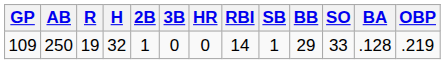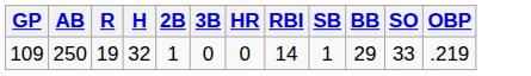 <table class="wikitable">
 <tr>
 <th><a href='#'>GP</a></th>
 <th><a href='#'>AB</a></th>
 <th><a href='#'>R</a></th>
 <th><a href='#'>H</a></th>
 <th><a href='#'>2B</a></th>
 <th><a href='#'>3B</a></th>
 <th><a href='#'>HR</a></th>
 <th><a href='#'>RBI</a></th>
 <th><a href='#'>SB</a></th>
 <th><a href='#'>BB</a></th>
 <th><a href='#'>SO</a></th>
-<th><a href='#'>BA</a></th>
 <th><a href='#'>OBP</a></th>
 </tr>
 <tr align=center>
 <td>109</td>
 <td>250</td>
 <td>19</td>
 <td>32</td>
 <td>1</td>
 <td>0</td>
 <td>0</td>
 <td>14</td>
 <td>1</td>
 <td>29</td>
 <td>33</td>
-<td>.128</td>
 <td>.219</td>
 </tr>
 </table>
